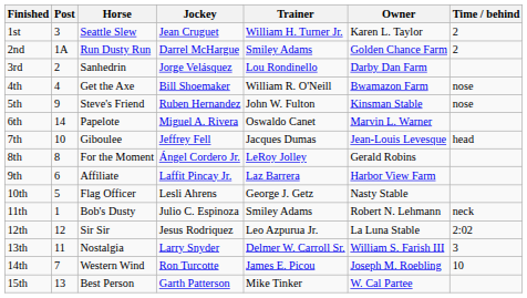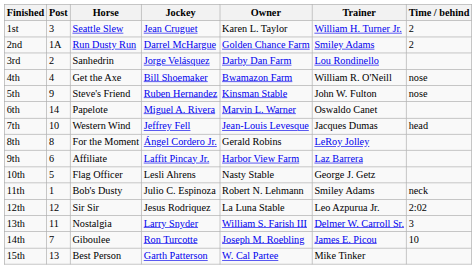 <table class="wikitable">
 <tr>
 <th>Finished</th>
 <th>Post</th>
 <th>Horse</th>
 <th>Jockey</th>
+<th>Owner</th>
 <th>Trainer</th>
-<th>Owner</th>
 <th>Time / behind</th>
 </tr>
 <tr>
 <td>1st</td>
 <td>3</td>
 <td><a href='#'>Seattle Slew</a></td>
 <td><a href='#'>Jean Cruguet</a></td>
+<td>Karen L. Taylor</td>
 <td><a href='#'>William H. Turner Jr.</a></td>
-<td>Karen L. Taylor</td>
 <td>2</td>
 </tr>
 <tr>
 <td>2nd</td>
 <td>1A</td>
 <td><a href='#'>Run Dusty Run</a></td>
 <td><a href='#'>Darrel McHargue</a></td>
+<td><a href='#'>Golden Chance Farm</a></td>
 <td><a href='#'>Smiley Adams</a></td>
-<td><a href='#'>Golden Chance Farm</a></td>
 <td>2</td>
 </tr>
 <tr>
 <td>3rd</td>
 <td>2</td>
 <td>Sanhedrin</td>
 <td><a href='#'>Jorge Velásquez</a></td>
+<td><a href='#'>Darby Dan Farm</a></td>
 <td><a href='#'>Lou Rondinello</a></td>
-<td><a href='#'>Darby Dan Farm</a></td>
 <td></td>
 </tr>
 <tr>
 <td>4th</td>
 <td>4</td>
 <td>Get the Axe</td>
 <td><a href='#'>Bill Shoemaker</a></td>
+<td><a href='#'>Bwamazon Farm</a></td>
 <td>William R. O'Neill</td>
-<td><a href='#'>Bwamazon Farm</a></td>
 <td>nose</td>
 </tr>
 <tr>
 <td>5th</td>
 <td>9</td>
 <td>Steve's Friend</td>
 <td><a href='#'>Ruben Hernandez</a></td>
+<td><a href='#'>Kinsman Stable</a></td>
 <td>John W. Fulton</td>
-<td><a href='#'>Kinsman Stable</a></td>
 <td>nose</td>
 </tr>
 <tr>
 <td>6th</td>
 <td>14</td>
 <td>Papelote</td>
 <td><a href='#'>Miguel A. Rivera</a></td>
+<td><a href='#'>Marvin L. Warner</a></td>
 <td>Oswaldo Canet</td>
-<td><a href='#'>Marvin L. Warner</a></td>
 <td></td>
 </tr>
 <tr>
 <td>7th</td>
 <td>10</td>
-<td>Giboulee</td>
+<td>Western Wind</td>
 <td><a href='#'>Jeffrey Fell</a></td>
+<td><a href='#'>Jean-Louis Levesque</a></td>
 <td>Jacques Dumas</td>
-<td><a href='#'>Jean-Louis Levesque</a></td>
 <td>head</td>
 </tr>
 <tr>
 <td>8th</td>
 <td>8</td>
 <td>For the Moment</td>
 <td><a href='#'>Ángel Cordero Jr.</a></td>
+<td>Gerald Robins</td>
 <td><a href='#'>LeRoy Jolley</a></td>
-<td>Gerald Robins</td>
 <td></td>
 </tr>
 <tr>
 <td>9th</td>
 <td>6</td>
 <td>Affiliate</td>
 <td><a href='#'>Laffit Pincay Jr.</a></td>
+<td><a href='#'>Harbor View Farm</a></td>
 <td><a href='#'>Laz Barrera</a></td>
-<td><a href='#'>Harbor View Farm</a></td>
 <td></td>
 </tr>
 <tr>
 <td>10th</td>
 <td>5</td>
 <td>Flag Officer</td>
 <td>Lesli Ahrens</td>
+<td>Nasty Stable</td>
 <td>George J. Getz</td>
-<td>Nasty Stable</td>
 <td></td>
 </tr>
 <tr>
 <td>11th</td>
 <td>1</td>
 <td>Bob's Dusty</td>
 <td>Julio C. Espinoza</td>
+<td>Robert N. Lehmann</td>
 <td>Smiley Adams</td>
-<td>Robert N. Lehmann</td>
 <td>neck</td>
 </tr>
 <tr>
 <td>12th</td>
 <td>12</td>
 <td>Sir Sir</td>
 <td>Jesus Rodriquez</td>
+<td>La Luna Stable</td>
 <td>Leo Azpurua Jr.</td>
-<td>La Luna Stable</td>
 <td>2:02</td>
 </tr>
 <tr>
 <td>13th</td>
 <td>11</td>
 <td>Nostalgia</td>
 <td><a href='#'>Larry Snyder</a></td>
+<td><a href='#'>William S. Farish III</a></td>
 <td><a href='#'>Delmer W. Carroll Sr.</a></td>
-<td><a href='#'>William S. Farish III</a></td>
 <td>3</td>
 </tr>
 <tr>
 <td>14th</td>
 <td>7</td>
-<td>Western Wind</td>
+<td>Giboulee</td>
 <td><a href='#'>Ron Turcotte</a></td>
+<td><a href='#'>Joseph M. Roebling</a></td>
 <td><a href='#'>James E. Picou</a></td>
-<td><a href='#'>Joseph M. Roebling</a></td>
 <td>10</td>
 </tr>
 <tr>
 <td>15th</td>
 <td>13</td>
 <td>Best Person</td>
 <td><a href='#'>Garth Patterson</a></td>
+<td><a href='#'>W. Cal Partee</a></td>
 <td>Mike Tinker</td>
-<td><a href='#'>W. Cal Partee</a></td>
 <td></td>
 </tr>
 </table>
